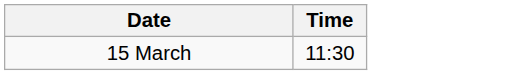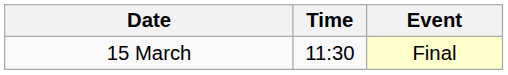 <table class = "wikitable" style="text-align:center;">
 <tr>
 <th width=220>Date</th>
 <th width=50>Time</th>
+<th width=100>Event</th>
 </tr>
 <tr>
 <td>15 March</td>
 <td>11:30</td>
+<td bgcolor=ffffcc>Final</td>
 </tr>
 </table>
